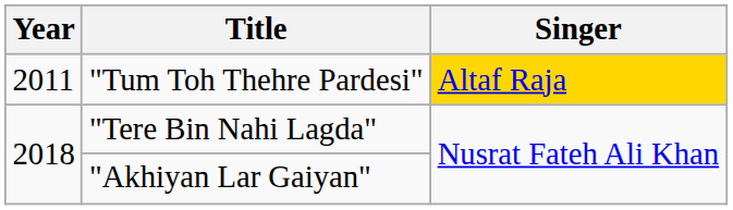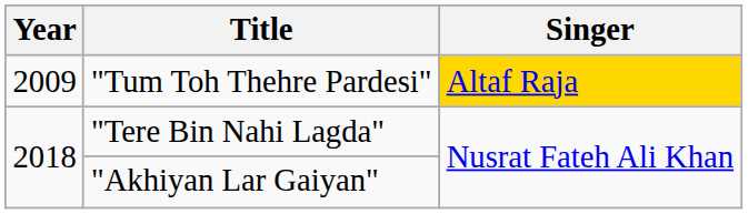 <table class="wikitable">
 <tr>
 <th>Year</th>
 <th>Title</th>
 <th>Singer</th>
 </tr>
 <tr>
-<td>2011</td>
+<td>2009</td>
 <td>"Tum Toh Thehre Pardesi"</td>
 <td style="background: gold;"><a href='#'>Altaf Raja</a></td>
 </tr>
 <tr>
 <td rowspan="2">2018</td>
 <td>"Tere Bin Nahi Lagda"</td>
 <td rowspan="2"><a href='#'>Nusrat Fateh Ali Khan</a></td>
 </tr>
 <tr>
 <td>"Akhiyan Lar Gaiyan"</td>
 </tr>
 </table>
